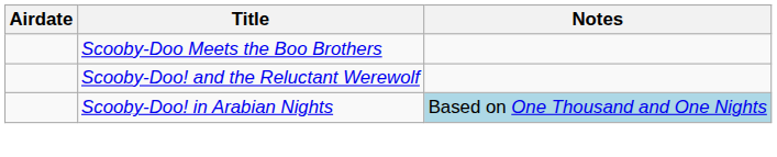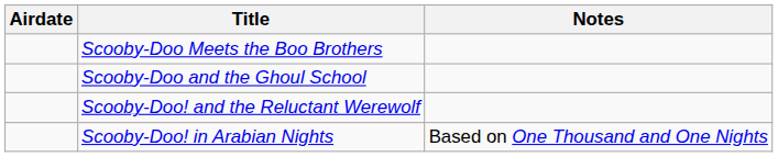 <table class="wikitable sortable">
 <tr>
 <th>Airdate</th>
 <th>Title</th>
 <th>Notes</th>
 </tr>
 <tr |->
 <td></td>
 <td><em><a href='#'>Scooby-Doo Meets the Boo Brothers</a></em></td>
 <td></td>
 </tr>
 <tr>
 <td></td>
+<td><em><a href='#'>Scooby-Doo and the Ghoul School</a></em></td>
+<td></td>
+</tr>
+<tr>
+<td></td>
 <td><em><a href='#'>Scooby-Doo! and the Reluctant Werewolf</a></em></td>
 <td></td>
 </tr>
 <tr>
 <td></td>
 <td><em><a href='#'>Scooby-Doo! in Arabian Nights</a></em></td>
-<td style="background: lightblue;">Based on <em><a href='#'>One Thousand and One Nights</a></em></td>
+<td>Based on <em><a href='#'>One Thousand and One Nights</a></em></td>
 </tr>
 </table>
